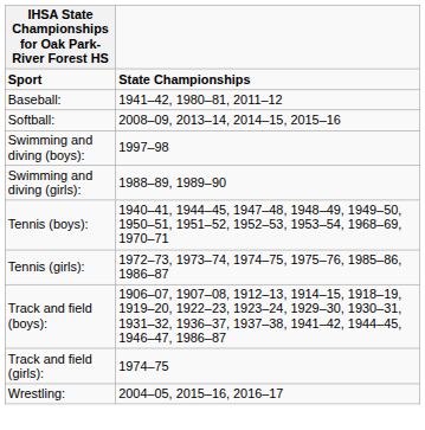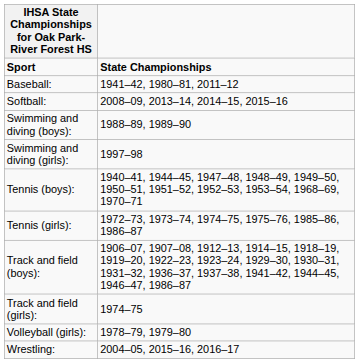 <table class="wikitable collapsible collapsed">
 <tr>
 <th>IHSA State Championships for Oak Park-River Forest HS</th>
 </tr>
 <tr>
 <td style="width:130px;"><strong>Sport</strong></td>
 <td style="width:370px;"><strong>State Championships</strong></td>
 </tr>
 <tr>
 <td>Baseball:</td>
 <td>1941–42, 1980–81, 2011–12</td>
 </tr>
 <tr>
 <td>Softball:</td>
 <td>2008–09, 2013–14, 2014–15, 2015–16</td>
 </tr>
 <tr>
 <td>Swimming and diving (boys):</td>
-<td>1997–98</td>
+<td>1988–89, 1989–90</td>
 </tr>
 <tr>
 <td>Swimming and diving (girls):</td>
-<td>1988–89, 1989–90</td>
+<td>1997–98</td>
 </tr>
 <tr>
 <td>Tennis (boys):</td>
 <td>1940–41, 1944–45, 1947–48, 1948–49, 1949–50, 1950–51, 1951–52, 1952–53, 1953–54, 1968–69, 1970–71</td>
 </tr>
 <tr>
 <td>Tennis (girls):</td>
 <td>1972–73, 1973–74, 1974–75, 1975–76, 1985–86, 1986–87</td>
 </tr>
 <tr>
 <td>Track and field (boys):</td>
 <td>1906–07, 1907–08, 1912–13, 1914–15, 1918–19, 1919–20, 1922–23, 1923–24, 1929–30, 1930–31, 1931–32, 1936–37, 1937–38, 1941–42, 1944–45, 1946–47, 1986–87</td>
 </tr>
 <tr>
 <td>Track and field (girls):</td>
 <td>1974–75</td>
 </tr>
 <tr>
+<td>Volleyball (girls):</td>
+<td>1978–79, 1979–80</td>
+</tr>
+<tr>
 <td>Wrestling:</td>
 <td>2004–05, 2015–16, 2016–17</td>
 </tr>
 </table>
